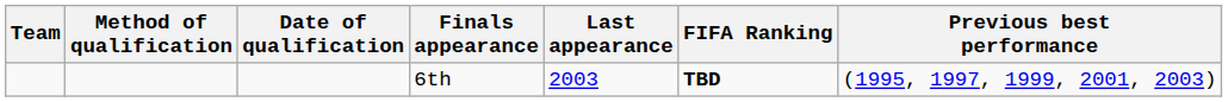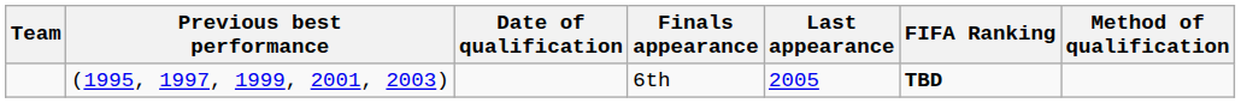 <table class="wikitable sortable" style="text-align:left;">
 <tr>
 <th>Team</th>
-<th>Method of<br>qualification</th>
+<th>Previous best<br>performance</th>
 <th>Date of<br>qualification</th>
 <th data-sort-type="number">Finals<br>appearance</th>
 <th>Last<br>appearance</th>
 <th>FIFA Ranking</th>
-<th>Previous best<br>performance</th>
+<th>Method of<br>qualification</th>
 </tr>
 <tr>
 <td></td>
-<td></td>
+<td> (<a href='#'>1995</a>, <a href='#'>1997</a>, <a href='#'>1999</a>, <a href='#'>2001</a>, <a href='#'>2003</a>)</td>
 <td></td>
 <td>6th</td>
-<td><a href='#'>2003</a></td>
+<td><a href='#'>2005</a></td>
 <td><strong>TBD</strong></td>
-<td> (<a href='#'>1995</a>, <a href='#'>1997</a>, <a href='#'>1999</a>, <a href='#'>2001</a>, <a href='#'>2003</a>)</td>
+<td></td>
 </tr>
 </table>
